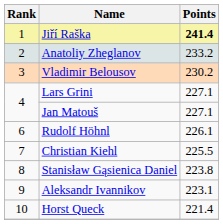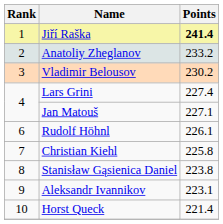 <table class="wikitable sortable">
 <tr>
 <th align=Center>Rank</th>
 <th>Name</th>
 <th>Points</th>
 </tr>
 <tr style="background:#F7F6A8">
 <td align=center>1</td>
 <td> <a href='#'>Jiří Raška</a></td>
 <td align=center><strong>241.4</strong></td>
 </tr>
 <tr style="background: #DCE5E5;">
 <td align=center>2</td>
 <td> <a href='#'>Anatoliy Zheglanov</a></td>
 <td align=center>233.2</td>
 </tr>
 <tr style="background: #FFDAB9;">
 <td align=center>3</td>
 <td> <a href='#'>Vladimir Belousov</a></td>
 <td align=center>230.2</td>
 </tr>
 <tr>
 <td rowspan=2 align=center>4</td>
 <td> <a href='#'>Lars Grini</a></td>
-<td align=center>227.1</td>
+<td align=center>227.4</td>
 </tr>
 <tr>
 <td> <a href='#'>Jan Matouš</a></td>
 <td align=center>227.1</td>
 </tr>
 <tr>
 <td align=center>6</td>
 <td> <a href='#'>Rudolf Höhnl</a></td>
 <td align=center>226.1</td>
 </tr>
 <tr>
 <td align=center>7</td>
 <td> <a href='#'>Christian Kiehl</a></td>
-<td align=center>225.5</td>
+<td align=center>225.8</td>
 </tr>
 <tr>
 <td align=center>8</td>
 <td> <a href='#'>Stanisław Gąsienica Daniel</a></td>
 <td align=center>223.8</td>
 </tr>
 <tr>
 <td align=center>9</td>
 <td> <a href='#'>Aleksandr Ivannikov</a></td>
 <td align=center>223.1</td>
 </tr>
 <tr>
 <td align=center>10</td>
 <td> <a href='#'>Horst Queck</a></td>
 <td align=center>221.4</td>
 </tr>
 <tr>
 </tr>
 </table>
